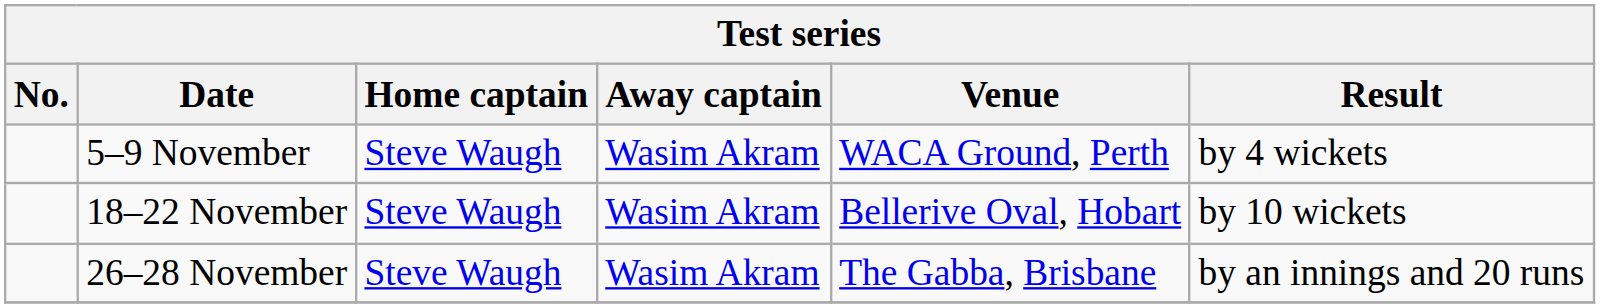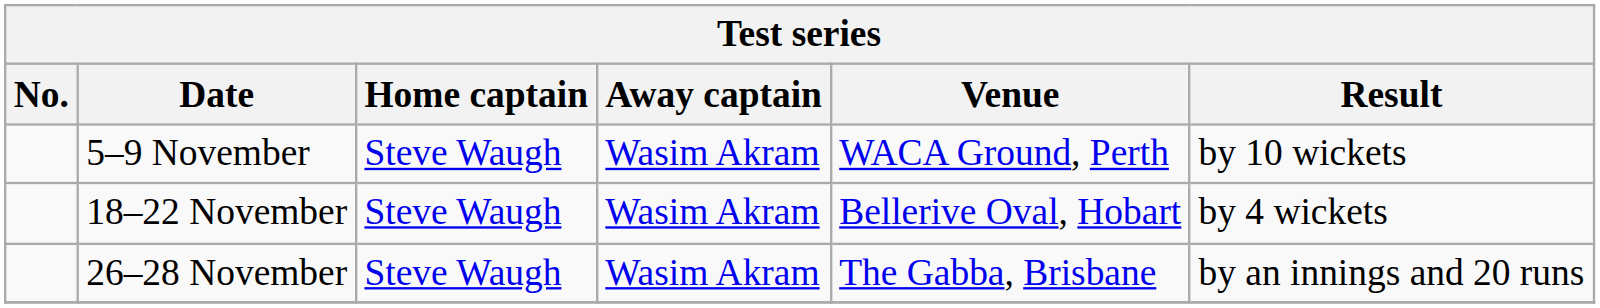 <table class="wikitable">
 <tr>
 <th colspan="9">Test series</th>
 </tr>
 <tr>
 <th>No.</th>
 <th>Date</th>
 <th>Home captain</th>
 <th>Away captain</th>
 <th>Venue</th>
 <th>Result</th>
 </tr>
 <tr>
 <td></td>
 <td>5–9 November</td>
 <td><a href='#'>Steve Waugh</a></td>
 <td><a href='#'>Wasim Akram</a></td>
 <td><a href='#'>WACA Ground</a>, <a href='#'>Perth</a></td>
-<td> by 4 wickets</td>
+<td> by 10 wickets</td>
 </tr>
 <tr>
 <td></td>
 <td>18–22 November</td>
 <td><a href='#'>Steve Waugh</a></td>
 <td><a href='#'>Wasim Akram</a></td>
 <td><a href='#'>Bellerive Oval</a>, <a href='#'>Hobart</a></td>
-<td> by 10 wickets</td>
+<td> by 4 wickets</td>
 </tr>
 <tr>
 <td></td>
 <td>26–28 November</td>
 <td><a href='#'>Steve Waugh</a></td>
 <td><a href='#'>Wasim Akram</a></td>
 <td><a href='#'>The Gabba</a>, <a href='#'>Brisbane</a></td>
 <td> by an innings and 20 runs</td>
 </tr>
 <tr>
 </tr>
 </table>
